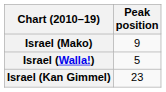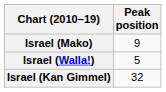 <table class="wikitable sortable plainrowheaders" style="text-align:center">
 <tr>
 <th scope="col">Chart (2010–19)</th>
 <th scope="col">Peak<br> position</th>
 </tr>
 <tr>
 <th scope="row">Israel (Mako)</th>
 <td>9</td>
 </tr>
 <tr>
 <th scope="row">Israel (<a href='#'>Walla!</a>)</th>
 <td>5</td>
 </tr>
 <tr>
 <th scope="row">Israel (Kan Gimmel)</th>
-<td>23</td>
+<td>32</td>
 </tr>
 </table>
